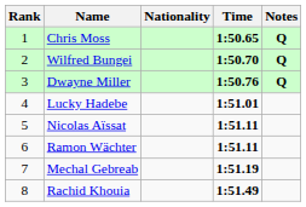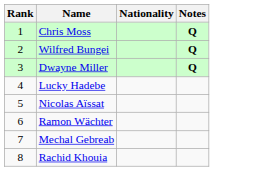 <table class="wikitable sortable" style="text-align:center">
 <tr>
 <th>Rank</th>
 <th>Name</th>
 <th>Nationality</th>
-<th>Time</th>
 <th>Notes</th>
 </tr>
 <tr bgcolor=ccffcc>
 <td>1</td>
 <td align=left><a href='#'>Chris Moss</a></td>
 <td align=left></td>
-<td><strong>1:50.65</strong></td>
 <td><strong>Q</strong></td>
 </tr>
 <tr bgcolor=ccffcc>
 <td>2</td>
 <td align=left><a href='#'>Wilfred Bungei</a></td>
 <td align=left></td>
-<td><strong>1:50.70</strong></td>
 <td><strong>Q</strong></td>
 </tr>
 <tr bgcolor=ccffcc>
 <td>3</td>
 <td align=left><a href='#'>Dwayne Miller</a></td>
 <td align=left></td>
-<td><strong>1:50.76</strong></td>
 <td><strong>Q</strong></td>
 </tr>
 <tr>
 <td>4</td>
 <td align=left><a href='#'>Lucky Hadebe</a></td>
 <td align=left></td>
-<td><strong>1:51.01</strong></td>
 <td></td>
 </tr>
 <tr>
 <td>5</td>
 <td align=left><a href='#'>Nicolas Aïssat</a></td>
 <td align=left></td>
-<td><strong>1:51.11</strong></td>
 <td></td>
 </tr>
 <tr>
 <td>6</td>
 <td align=left><a href='#'>Ramon Wächter</a></td>
 <td align=left></td>
-<td><strong>1:51.11</strong></td>
 <td></td>
 </tr>
 <tr>
 <td>7</td>
 <td align=left><a href='#'>Mechal Gebreab</a></td>
 <td align=left></td>
-<td><strong>1:51.19</strong></td>
 <td></td>
 </tr>
 <tr>
 <td>8</td>
 <td align=left><a href='#'>Rachid Khouia</a></td>
 <td align=left></td>
-<td><strong>1:51.49</strong></td>
 <td></td>
 </tr>
 </table>
